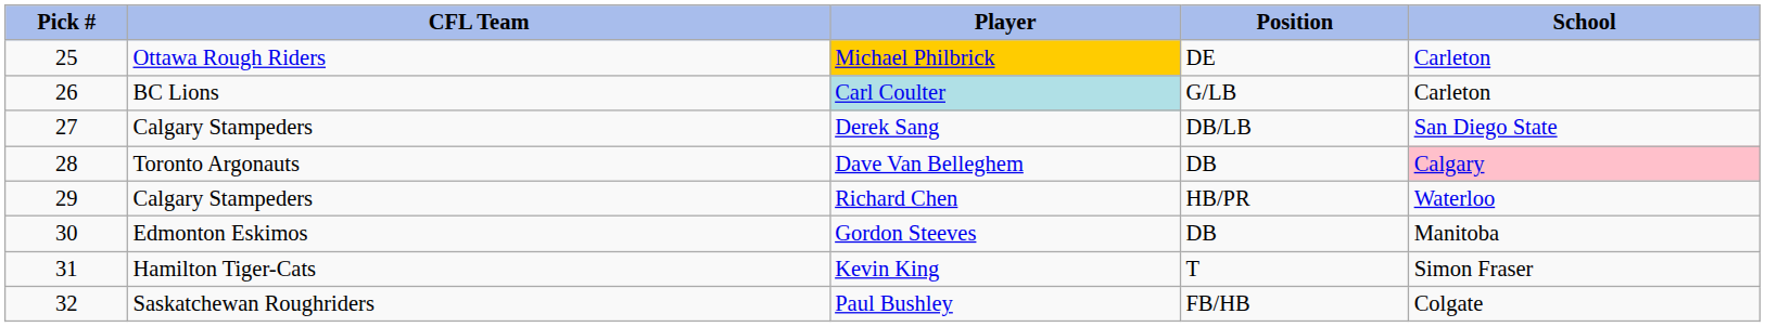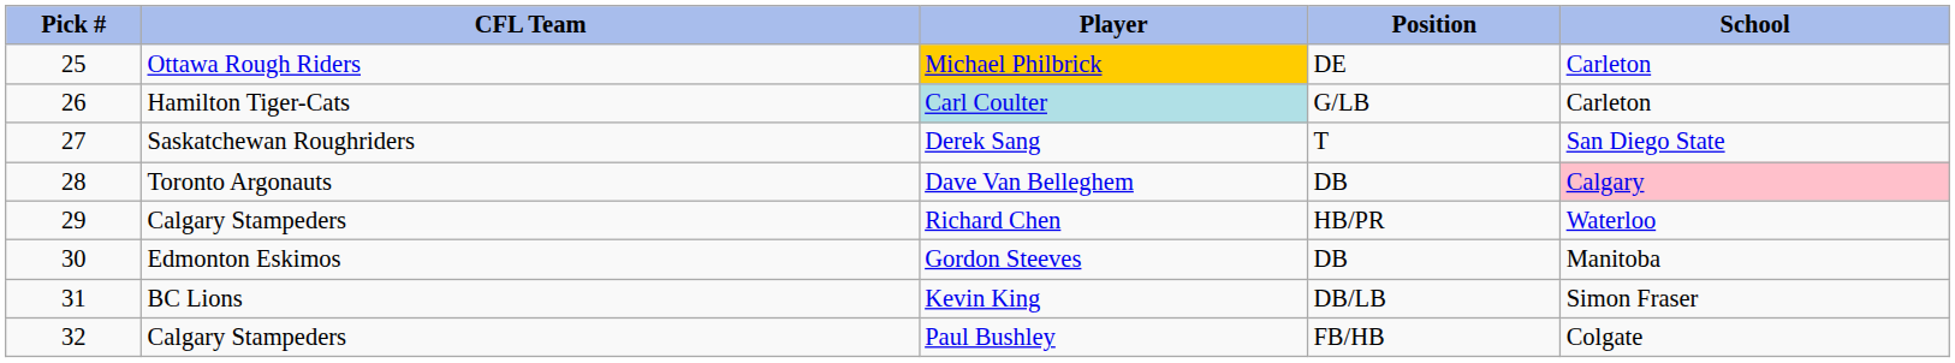 <table class="wikitable" style="width: 100%">
 <tr>
 <th style="background:#a8bdec; width:7%;">Pick #</th>
 <th style="width:40%; background:#a8bdec;">CFL Team</th>
 <th style="width:20%; background:#a8bdec;">Player</th>
 <th style="width:13%; background:#a8bdec;">Position</th>
 <th style="width:20%; background:#a8bdec;">School</th>
 </tr>
 <tr>
 <td align=center>25</td>
 <td><a href='#'>Ottawa Rough Riders</a></td>
 <td bgcolor="#FFCC00"><a href='#'>Michael Philbrick</a></td>
 <td>DE</td>
 <td><a href='#'>Carleton</a></td>
 </tr>
 <tr>
 <td align=center>26</td>
-<td>BC Lions</td>
+<td>Hamilton Tiger-Cats</td>
 <td bgcolor="#B0E0E6"><a href='#'>Carl Coulter</a></td>
 <td>G/LB</td>
 <td>Carleton</td>
 </tr>
 <tr>
 <td align=center>27</td>
-<td>Calgary Stampeders</td>
+<td>Saskatchewan Roughriders</td>
 <td><a href='#'>Derek Sang</a></td>
-<td>DB/LB</td>
+<td>T</td>
 <td><a href='#'>San Diego State</a></td>
 </tr>
 <tr>
 <td align=center>28</td>
 <td>Toronto Argonauts</td>
 <td><a href='#'>Dave Van Belleghem</a></td>
 <td>DB</td>
 <td style="background: pink;"><a href='#'>Calgary</a></td>
 </tr>
 <tr>
 <td align=center>29</td>
 <td>Calgary Stampeders</td>
 <td><a href='#'>Richard Chen</a></td>
 <td>HB/PR</td>
 <td><a href='#'>Waterloo</a></td>
 </tr>
 <tr>
 <td align=center>30</td>
 <td>Edmonton Eskimos</td>
 <td><a href='#'>Gordon Steeves</a></td>
 <td>DB</td>
 <td>Manitoba</td>
 </tr>
 <tr>
 <td align=center>31</td>
-<td>Hamilton Tiger-Cats</td>
+<td>BC Lions</td>
 <td><a href='#'>Kevin King</a></td>
-<td>T</td>
+<td>DB/LB</td>
 <td>Simon Fraser</td>
 </tr>
 <tr>
 <td align=center>32</td>
-<td>Saskatchewan Roughriders</td>
+<td>Calgary Stampeders</td>
 <td><a href='#'>Paul Bushley</a></td>
 <td>FB/HB</td>
 <td>Colgate</td>
 </tr>
 </table>
